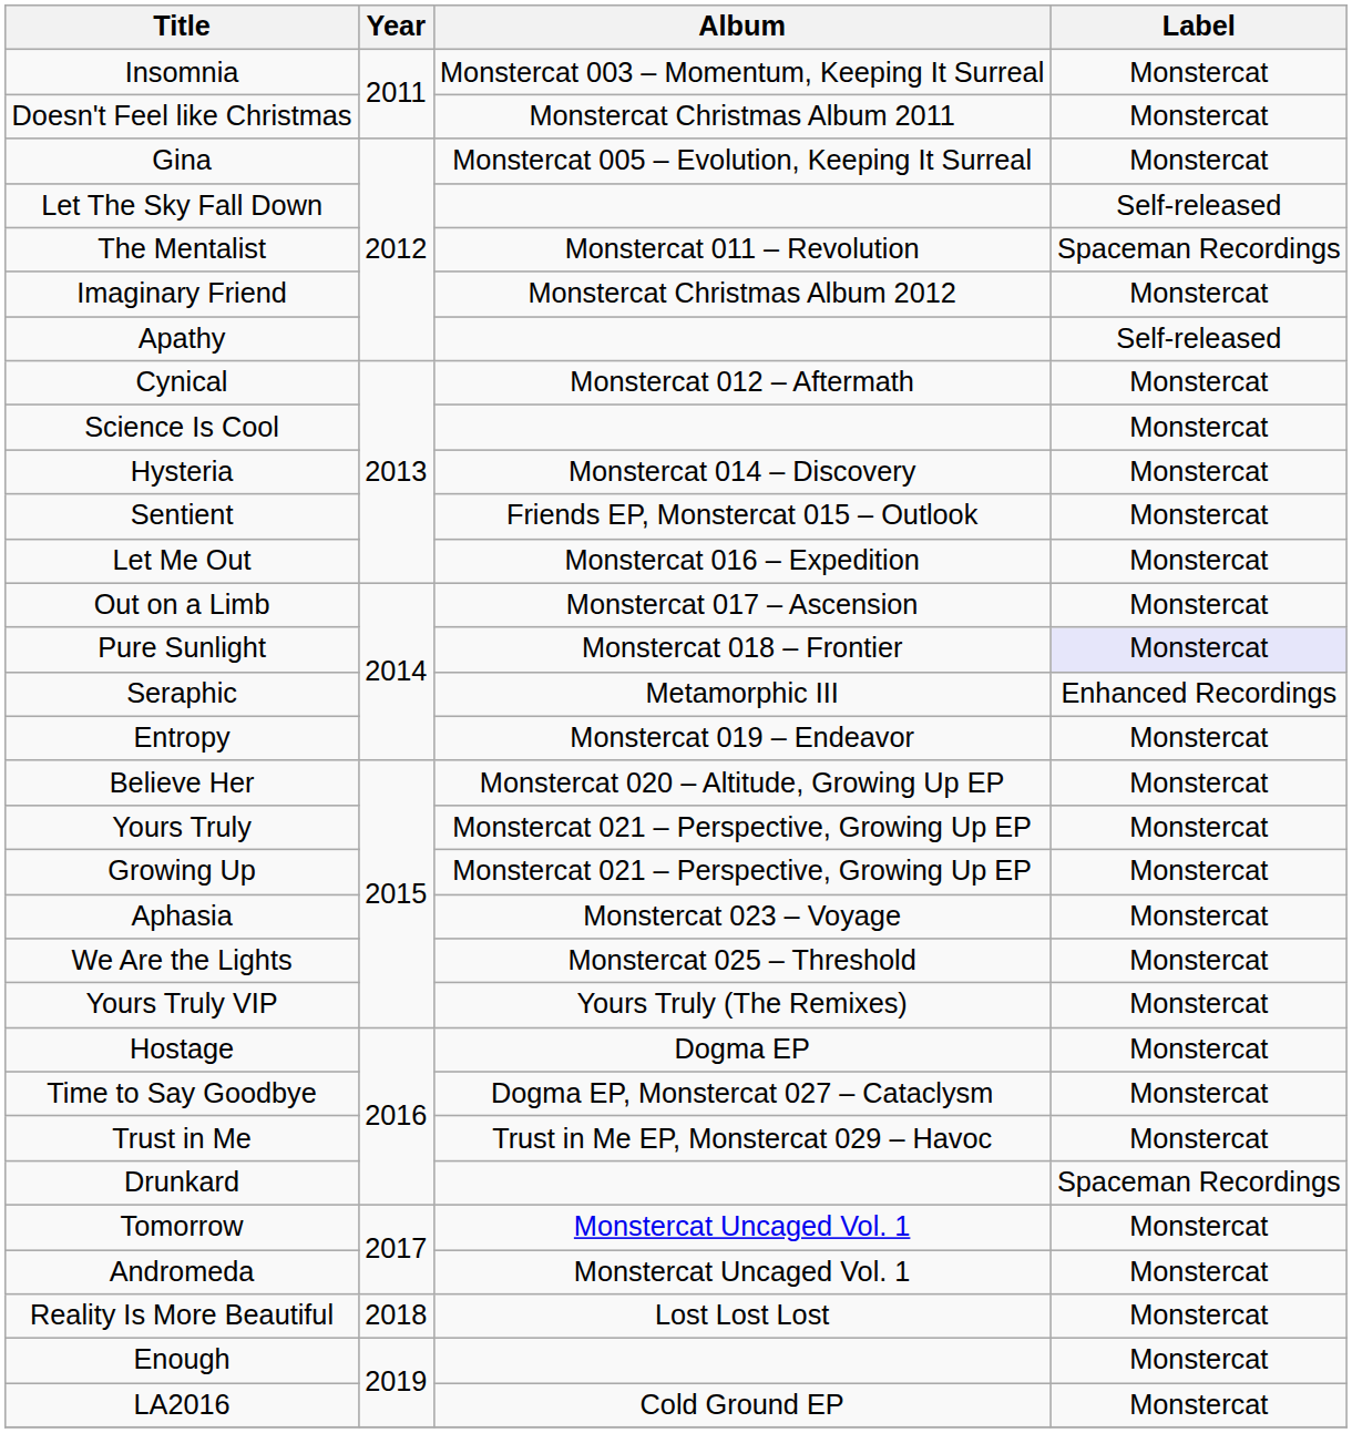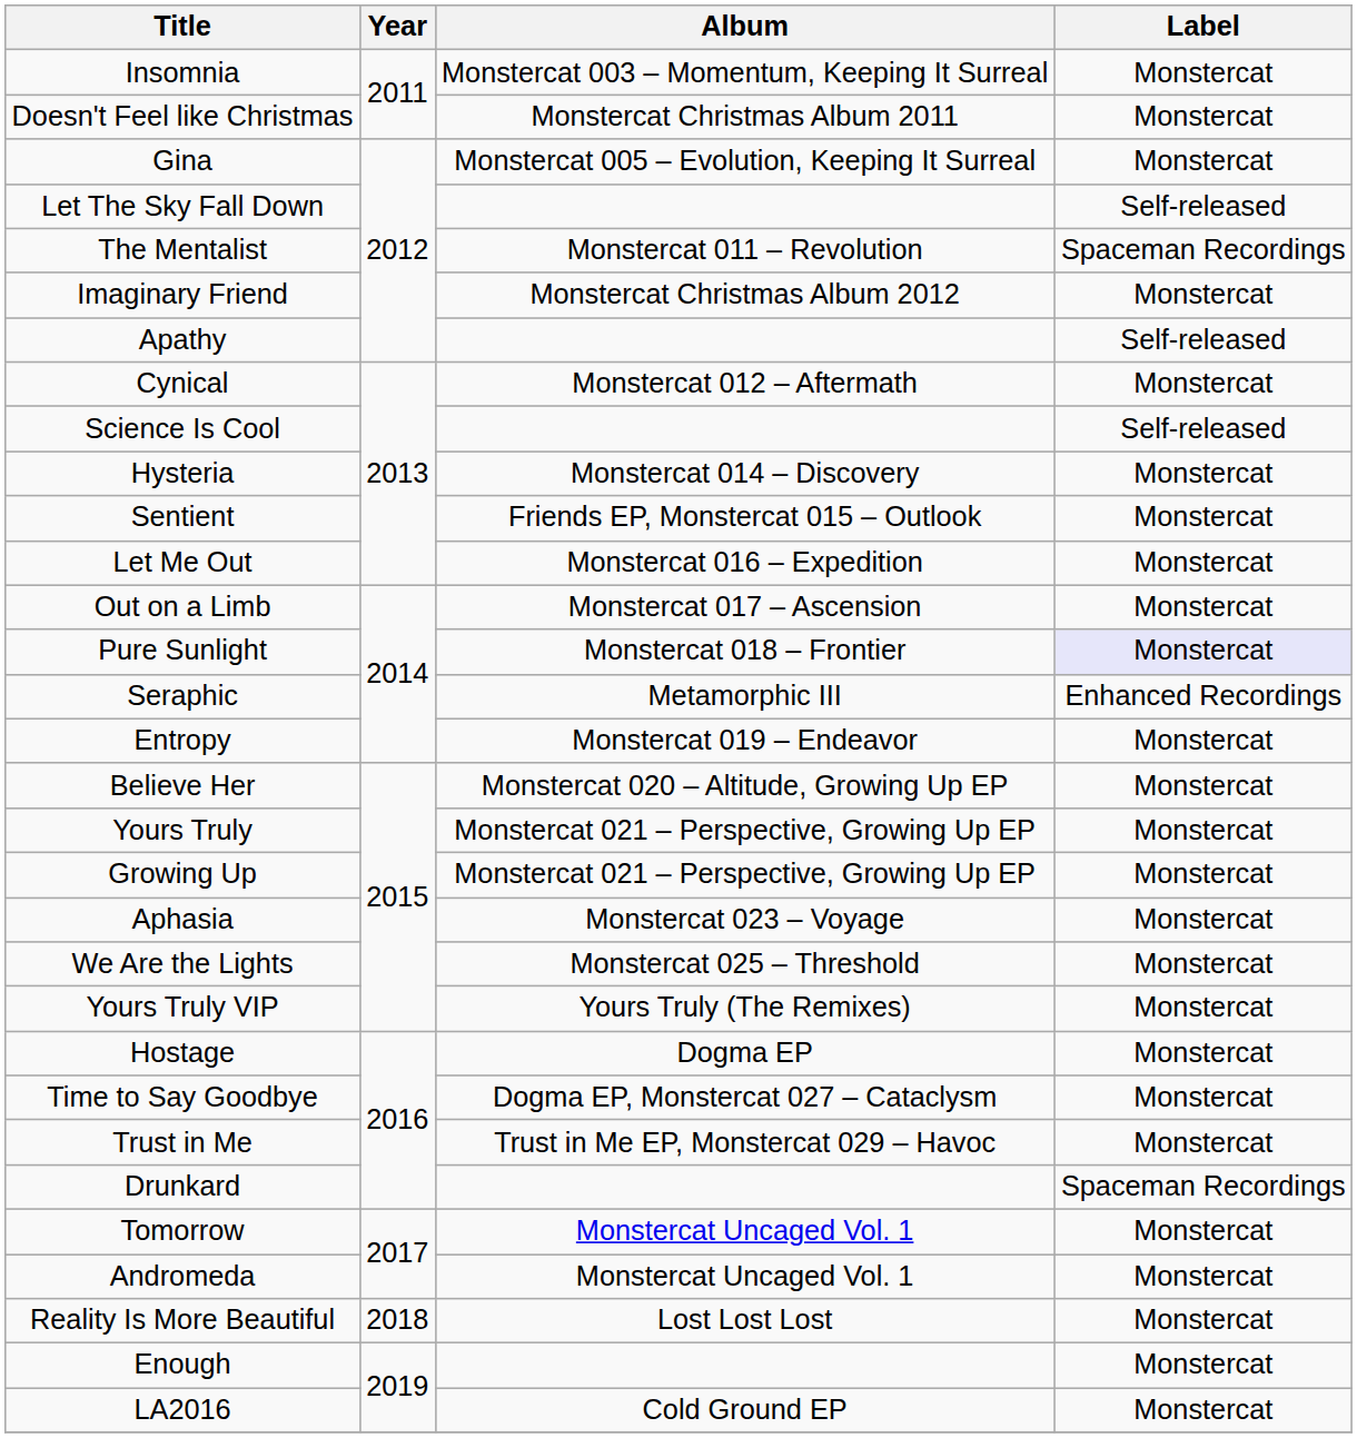 <table class="wikitable plainrowheaders" style="text-align:center;">
 <tr>
 <th scope="col">Title</th>
 <th scope="col">Year</th>
 <th scope="col">Album</th>
 <th scope="col">Label</th>
 </tr>
 <tr>
 <td>Insomnia</td>
 <td rowspan="2">2011</td>
 <td>Monstercat 003 – Momentum, Keeping It Surreal</td>
 <td>Monstercat</td>
 </tr>
 <tr>
 <td>Doesn't Feel like Christmas</td>
 <td>Monstercat Christmas Album 2011</td>
 <td>Monstercat</td>
 </tr>
 <tr>
 <td>Gina</td>
 <td rowspan="5">2012</td>
 <td>Monstercat 005 – Evolution, Keeping It Surreal</td>
 <td>Monstercat</td>
 </tr>
 <tr>
 <td>Let The Sky Fall Down</td>
 <td></td>
 <td>Self-released</td>
 </tr>
 <tr>
 <td>The Mentalist</td>
 <td>Monstercat 011 – Revolution</td>
 <td>Spaceman Recordings</td>
 </tr>
 <tr>
 <td>Imaginary Friend</td>
 <td>Monstercat Christmas Album 2012</td>
 <td>Monstercat</td>
 </tr>
 <tr>
 <td>Apathy </td>
 <td></td>
 <td>Self-released</td>
 </tr>
 <tr>
 <td>Cynical </td>
 <td rowspan="5">2013</td>
 <td>Monstercat 012 – Aftermath</td>
 <td>Monstercat</td>
 </tr>
 <tr>
 <td>Science Is Cool</td>
 <td></td>
-<td>Monstercat</td>
+<td>Self-released</td>
 </tr>
 <tr>
 <td>Hysteria </td>
 <td>Monstercat 014 – Discovery</td>
 <td>Monstercat</td>
 </tr>
 <tr>
 <td>Sentient </td>
 <td>Friends EP, Monstercat 015 – Outlook</td>
 <td>Monstercat</td>
 </tr>
 <tr>
 <td>Let Me Out</td>
 <td>Monstercat 016 – Expedition</td>
 <td>Monstercat</td>
 </tr>
 <tr>
 <td>Out on a Limb </td>
 <td rowspan="4">2014</td>
 <td>Monstercat 017 – Ascension</td>
 <td>Monstercat</td>
 </tr>
 <tr>
 <td>Pure Sunlight </td>
 <td>Monstercat 018 – Frontier</td>
 <td style="background: lavender;">Monstercat</td>
 </tr>
 <tr>
 <td>Seraphic </td>
 <td>Metamorphic III</td>
 <td>Enhanced Recordings</td>
 </tr>
 <tr>
 <td>Entropy </td>
 <td>Monstercat 019 – Endeavor</td>
 <td>Monstercat</td>
 </tr>
 <tr>
 <td>Believe Her </td>
 <td rowspan="6">2015</td>
 <td>Monstercat 020 – Altitude, Growing Up EP</td>
 <td>Monstercat</td>
 </tr>
 <tr>
 <td>Yours Truly </td>
 <td>Monstercat 021 – Perspective, Growing Up EP</td>
 <td>Monstercat</td>
 </tr>
 <tr>
 <td>Growing Up </td>
 <td>Monstercat 021 – Perspective, Growing Up EP</td>
 <td>Monstercat</td>
 </tr>
 <tr>
 <td>Aphasia</td>
 <td>Monstercat 023 – Voyage</td>
 <td>Monstercat</td>
 </tr>
 <tr>
 <td>We Are the Lights </td>
 <td>Monstercat 025 – Threshold</td>
 <td>Monstercat</td>
 </tr>
 <tr>
 <td>Yours Truly VIP </td>
 <td>Yours Truly (The Remixes)</td>
 <td>Monstercat</td>
 </tr>
 <tr>
 <td>Hostage </td>
 <td rowspan="4">2016</td>
 <td>Dogma EP</td>
 <td>Monstercat</td>
 </tr>
 <tr>
 <td>Time to Say Goodbye </td>
 <td>Dogma EP, Monstercat 027 – Cataclysm</td>
 <td>Monstercat</td>
 </tr>
 <tr>
 <td>Trust in Me </td>
 <td>Trust in Me EP, Monstercat 029 – Havoc</td>
 <td>Monstercat</td>
 </tr>
 <tr>
 <td>Drunkard </td>
 <td></td>
 <td>Spaceman Recordings</td>
 </tr>
 <tr>
 <td>Tomorrow </td>
 <td rowspan="2">2017</td>
 <td><a href='#'>Monstercat Uncaged Vol. 1</a></td>
 <td>Monstercat</td>
 </tr>
 <tr>
 <td>Andromeda </td>
 <td>Monstercat Uncaged Vol. 1</td>
 <td>Monstercat</td>
 </tr>
 <tr>
 <td>Reality Is More Beautiful </td>
 <td rowspan="1">2018</td>
 <td>Lost Lost Lost</td>
 <td>Monstercat</td>
 </tr>
 <tr>
 <td>Enough </td>
 <td rowspan="2">2019</td>
 <td></td>
 <td>Monstercat</td>
 </tr>
 <tr>
 <td>LA2016 </td>
 <td>Cold Ground EP</td>
 <td>Monstercat</td>
 </tr>
 <tr>
 </tr>
 </table>
